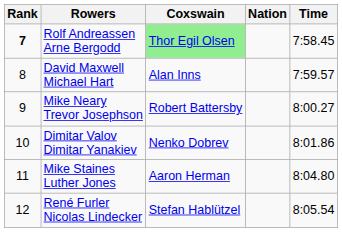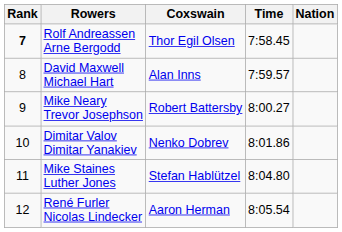 <table class="wikitable sortable" style="text-align:center">
 <tr>
 <th>Rank</th>
 <th>Rowers</th>
 <th>Coxswain</th>
+<th>Time</th>
 <th>Nation</th>
-<th>Time</th>
 </tr>
 <tr>
 <td><strong>7</strong></td>
 <td align=left><a href='#'>Rolf Andreassen</a><br><a href='#'>Arne Bergodd</a></td>
-<td align=left style="background: lightgreen;"><a href='#'>Thor Egil Olsen</a></td>
+<td align=left><a href='#'>Thor Egil Olsen</a></td>
+<td>7:58.45</td>
 <td align=left></td>
-<td>7:58.45</td>
 </tr>
 <tr>
 <td>8</td>
 <td align=left><a href='#'>David Maxwell</a><br><a href='#'>Michael Hart</a></td>
 <td align=left><a href='#'>Alan Inns</a></td>
+<td>7:59.57</td>
 <td align=left></td>
-<td>7:59.57</td>
 </tr>
 <tr>
 <td>9</td>
 <td align=left><a href='#'>Mike Neary</a><br><a href='#'>Trevor Josephson</a></td>
 <td align=left><a href='#'>Robert Battersby</a></td>
+<td>8:00.27</td>
 <td align=left></td>
-<td>8:00.27</td>
 </tr>
 <tr>
 <td>10</td>
 <td align=left><a href='#'>Dimitar Valov</a><br><a href='#'>Dimitar Yanakiev</a></td>
 <td align=left><a href='#'>Nenko Dobrev</a></td>
+<td>8:01.86</td>
 <td align=left></td>
-<td>8:01.86</td>
 </tr>
 <tr>
 <td>11</td>
 <td align=left><a href='#'>Mike Staines</a><br><a href='#'>Luther Jones</a></td>
-<td align=left><a href='#'>Aaron Herman</a></td>
+<td align=left><a href='#'>Stefan Hablützel</a></td>
+<td>8:04.80</td>
 <td align=left></td>
-<td>8:04.80</td>
 </tr>
 <tr>
 <td>12</td>
 <td align=left><a href='#'>René Furler</a><br><a href='#'>Nicolas Lindecker</a></td>
-<td align=left><a href='#'>Stefan Hablützel</a></td>
+<td align=left><a href='#'>Aaron Herman</a></td>
+<td>8:05.54</td>
 <td align=left></td>
-<td>8:05.54</td>
 </tr>
 </table>
